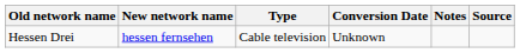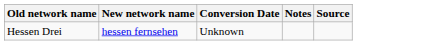 <table class="wikitable">
 <tr>
 <th>Old network name</th>
 <th>New network name</th>
-<th>Type</th>
 <th>Conversion Date</th>
 <th>Notes</th>
 <th>Source</th>
 </tr>
 <tr>
 <td>Hessen Drei</td>
 <td><a href='#'>hessen fernsehen</a></td>
-<td>Cable television</td>
 <td>Unknown</td>
 <td></td>
 <td></td>
 </tr>
 </table>
